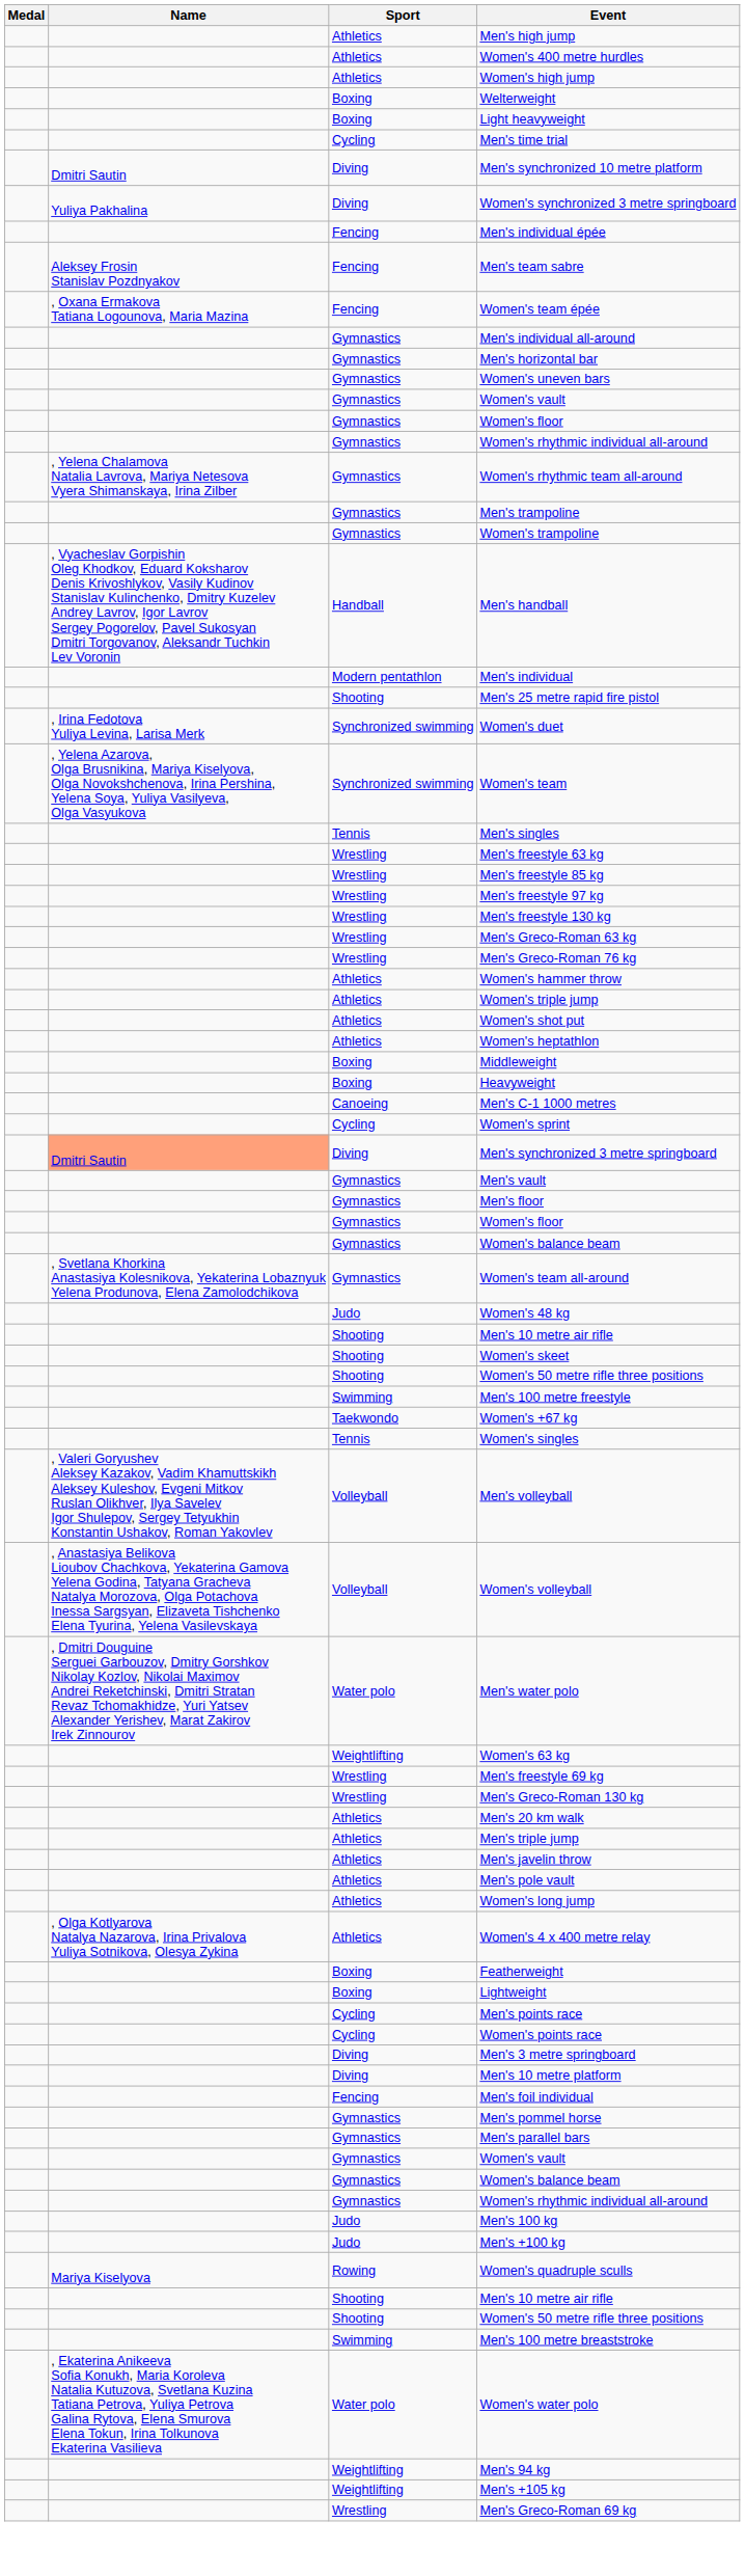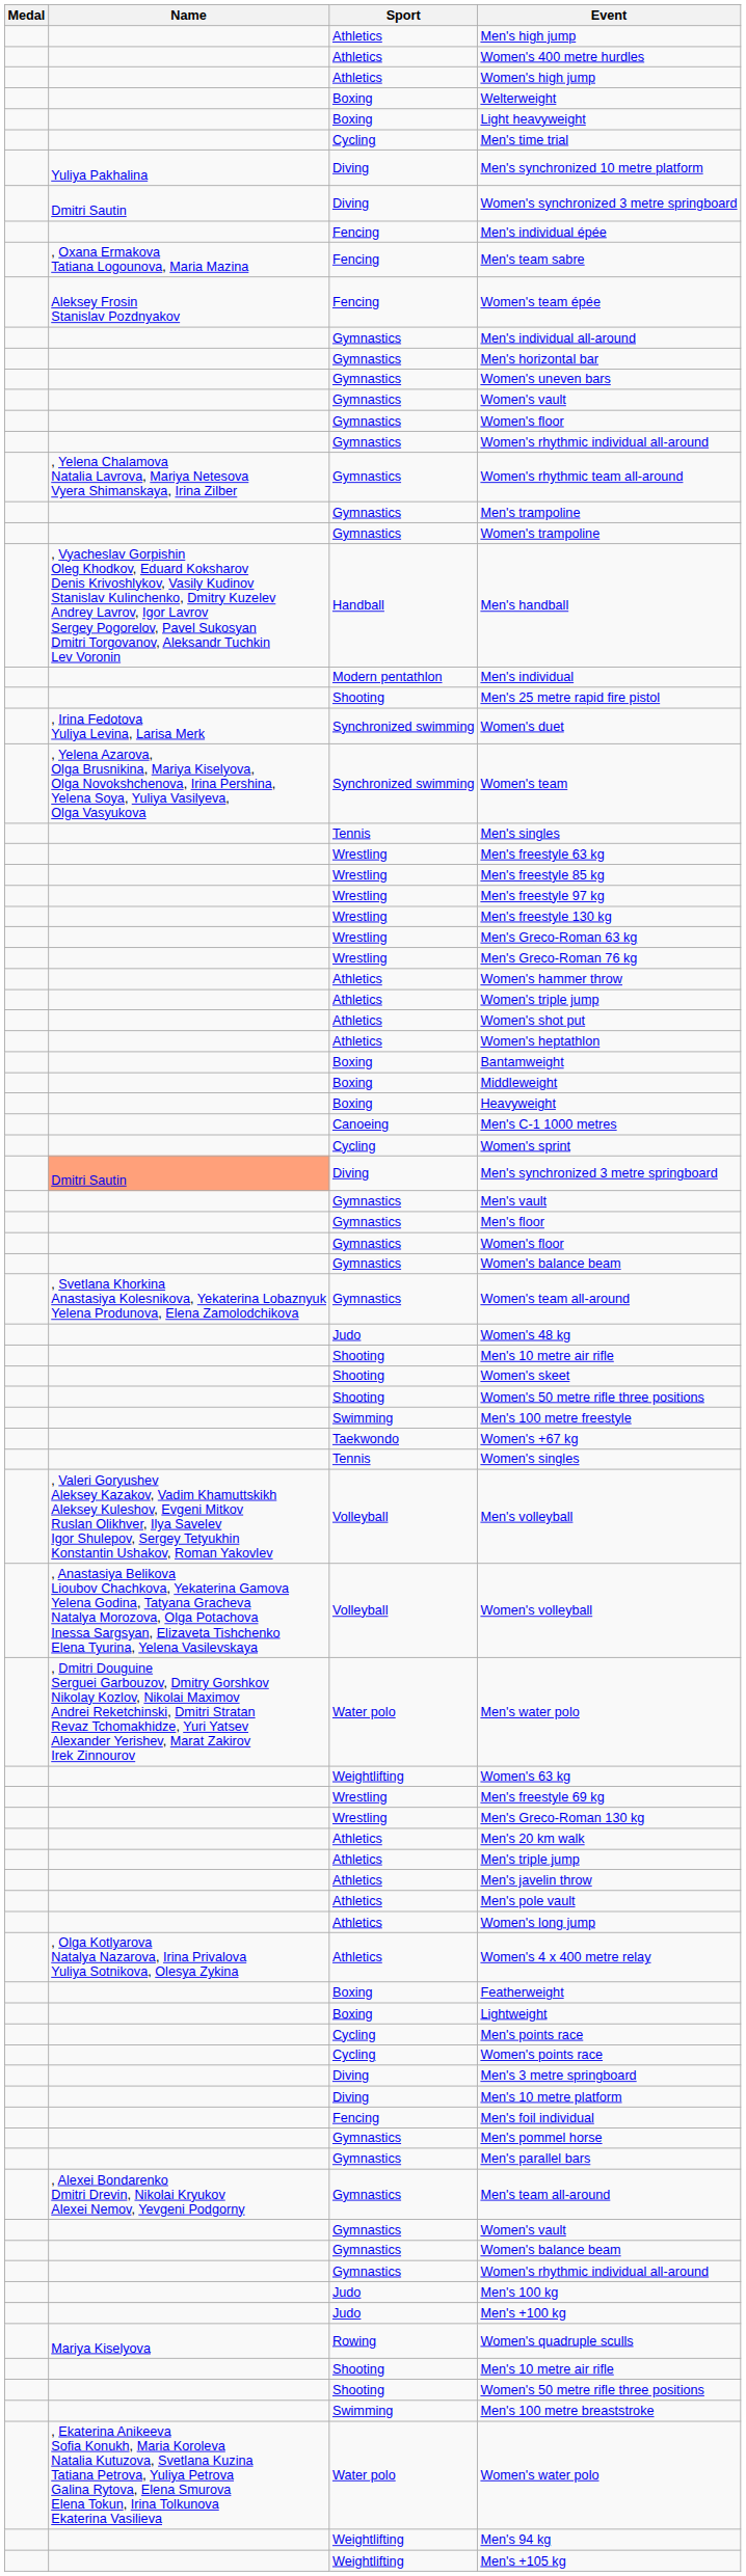 <table class="wikitable sortable" style="font-size:90%">
 <tr>
 <th>Medal</th>
 <th>Name</th>
 <th>Sport</th>
 <th>Event</th>
 </tr>
 <tr>
 <td></td>
 <td></td>
 <td><a href='#'>Athletics</a></td>
 <td><a href='#'>Men's high jump</a></td>
 </tr>
 <tr>
 <td></td>
 <td></td>
 <td><a href='#'>Athletics</a></td>
 <td><a href='#'>Women's 400 metre hurdles</a></td>
 </tr>
 <tr>
 <td></td>
 <td></td>
 <td><a href='#'>Athletics</a></td>
 <td><a href='#'>Women's high jump</a></td>
 </tr>
 <tr>
 <td></td>
 <td></td>
 <td><a href='#'>Boxing</a></td>
 <td><a href='#'>Welterweight</a></td>
 </tr>
 <tr>
 <td></td>
 <td></td>
 <td><a href='#'>Boxing</a></td>
 <td><a href='#'>Light heavyweight</a></td>
 </tr>
 <tr>
 <td></td>
 <td></td>
 <td><a href='#'>Cycling</a></td>
 <td><a href='#'>Men's time trial</a></td>
 </tr>
 <tr>
 <td></td>
-<td><br><a href='#'>Dmitri Sautin</a></td>
+<td><br><a href='#'>Yuliya Pakhalina</a></td>
 <td><a href='#'>Diving</a></td>
 <td><a href='#'>Men's synchronized 10 metre platform</a></td>
 </tr>
 <tr>
 <td></td>
-<td><br><a href='#'>Yuliya Pakhalina</a></td>
+<td><br><a href='#'>Dmitri Sautin</a></td>
 <td><a href='#'>Diving</a></td>
 <td><a href='#'>Women's synchronized 3 metre springboard</a></td>
 </tr>
 <tr>
 <td></td>
 <td></td>
 <td><a href='#'>Fencing</a></td>
 <td><a href='#'>Men's individual épée</a></td>
 </tr>
 <tr>
 <td></td>
-<td><br><a href='#'>Aleksey Frosin</a><br><a href='#'>Stanislav Pozdnyakov</a></td>
+<td>, <a href='#'>Oxana Ermakova</a><br><a href='#'>Tatiana Logounova</a>, <a href='#'>Maria Mazina</a></td>
 <td><a href='#'>Fencing</a></td>
 <td><a href='#'>Men's team sabre</a></td>
 </tr>
 <tr>
 <td></td>
-<td>, <a href='#'>Oxana Ermakova</a><br><a href='#'>Tatiana Logounova</a>, <a href='#'>Maria Mazina</a></td>
+<td><br><a href='#'>Aleksey Frosin</a><br><a href='#'>Stanislav Pozdnyakov</a></td>
 <td><a href='#'>Fencing</a></td>
 <td><a href='#'>Women's team épée</a></td>
 </tr>
 <tr>
 <td></td>
 <td></td>
 <td><a href='#'>Gymnastics</a></td>
 <td><a href='#'>Men's individual all-around</a></td>
 </tr>
 <tr>
 <td></td>
 <td></td>
 <td><a href='#'>Gymnastics</a></td>
 <td><a href='#'>Men's horizontal bar</a></td>
 </tr>
 <tr>
 <td></td>
 <td></td>
 <td><a href='#'>Gymnastics</a></td>
 <td><a href='#'>Women's uneven bars</a></td>
 </tr>
 <tr>
 <td></td>
 <td></td>
 <td><a href='#'>Gymnastics</a></td>
 <td><a href='#'>Women's vault</a></td>
 </tr>
 <tr>
 <td></td>
 <td></td>
 <td><a href='#'>Gymnastics</a></td>
 <td><a href='#'>Women's floor</a></td>
 </tr>
 <tr>
 <td></td>
 <td></td>
 <td><a href='#'>Gymnastics</a></td>
 <td><a href='#'>Women's rhythmic individual all-around</a></td>
 </tr>
 <tr>
 <td></td>
 <td>, <a href='#'>Yelena Chalamova</a><br><a href='#'>Natalia Lavrova</a>, <a href='#'>Mariya Netesova</a><br><a href='#'>Vyera Shimanskaya</a>, <a href='#'>Irina Zilber</a></td>
 <td><a href='#'>Gymnastics</a></td>
 <td><a href='#'>Women's rhythmic team all-around</a></td>
 </tr>
 <tr>
 <td></td>
 <td></td>
 <td><a href='#'>Gymnastics</a></td>
 <td><a href='#'>Men's trampoline</a></td>
 </tr>
 <tr>
 <td></td>
 <td></td>
 <td><a href='#'>Gymnastics</a></td>
 <td><a href='#'>Women's trampoline</a></td>
 </tr>
 <tr>
 <td></td>
 <td>, <a href='#'>Vyacheslav Gorpishin</a><br><a href='#'>Oleg Khodkov</a>, <a href='#'>Eduard Koksharov</a><br><a href='#'>Denis Krivoshlykov</a>, <a href='#'>Vasily Kudinov</a><br><a href='#'>Stanislav Kulinchenko</a>, <a href='#'>Dmitry Kuzelev</a><br><a href='#'>Andrey Lavrov</a>, <a href='#'>Igor Lavrov</a><br><a href='#'>Sergey Pogorelov</a>, <a href='#'>Pavel Sukosyan</a><br><a href='#'>Dmitri Torgovanov</a>, <a href='#'>Aleksandr Tuchkin</a><br><a href='#'>Lev Voronin</a></td>
 <td><a href='#'>Handball</a></td>
 <td><a href='#'>Men's handball</a></td>
 </tr>
 <tr>
 <td></td>
 <td></td>
 <td><a href='#'>Modern pentathlon</a></td>
 <td><a href='#'>Men's individual</a></td>
 </tr>
 <tr>
 <td></td>
 <td></td>
 <td><a href='#'>Shooting</a></td>
 <td><a href='#'>Men's 25 metre rapid fire pistol</a></td>
 </tr>
 <tr>
 <td></td>
 <td>, <a href='#'>Irina Fedotova</a><br><a href='#'>Yuliya Levina</a>, <a href='#'>Larisa Merk</a></td>
 <td><a href='#'>Synchronized swimming</a></td>
 <td><a href='#'>Women's duet</a></td>
 </tr>
 <tr>
 <td></td>
 <td>, <a href='#'>Yelena Azarova</a>, <br><a href='#'>Olga Brusnikina</a>, <a href='#'>Mariya Kiselyova</a>, <br><a href='#'>Olga Novokshchenova</a>, <a href='#'>Irina Pershina</a>, <br><a href='#'>Yelena Soya</a>, <a href='#'>Yuliya Vasilyeva</a>, <br><a href='#'>Olga Vasyukova</a></td>
 <td><a href='#'>Synchronized swimming</a></td>
 <td><a href='#'>Women's team</a></td>
 </tr>
 <tr>
 <td></td>
 <td></td>
 <td><a href='#'>Tennis</a></td>
 <td><a href='#'>Men's singles</a></td>
 </tr>
 <tr>
 <td></td>
 <td></td>
 <td><a href='#'>Wrestling</a></td>
 <td><a href='#'>Men's freestyle 63 kg</a></td>
 </tr>
 <tr>
 <td></td>
 <td></td>
 <td><a href='#'>Wrestling</a></td>
 <td><a href='#'>Men's freestyle 85 kg</a></td>
 </tr>
 <tr>
 <td></td>
 <td></td>
 <td><a href='#'>Wrestling</a></td>
 <td><a href='#'>Men's freestyle 97 kg</a></td>
 </tr>
 <tr>
 <td></td>
 <td></td>
 <td><a href='#'>Wrestling</a></td>
 <td><a href='#'>Men's freestyle 130 kg</a></td>
 </tr>
 <tr>
 <td></td>
 <td></td>
 <td><a href='#'>Wrestling</a></td>
 <td><a href='#'>Men's Greco-Roman 63 kg</a></td>
 </tr>
 <tr>
 <td></td>
 <td></td>
 <td><a href='#'>Wrestling</a></td>
 <td><a href='#'>Men's Greco-Roman 76 kg</a></td>
 </tr>
 <tr>
 <td></td>
 <td></td>
 <td><a href='#'>Athletics</a></td>
 <td><a href='#'>Women's hammer throw</a></td>
 </tr>
 <tr>
 <td></td>
 <td></td>
 <td><a href='#'>Athletics</a></td>
 <td><a href='#'>Women's triple jump</a></td>
 </tr>
 <tr>
 <td></td>
 <td></td>
 <td><a href='#'>Athletics</a></td>
 <td><a href='#'>Women's shot put</a></td>
 </tr>
 <tr>
 <td></td>
 <td></td>
 <td><a href='#'>Athletics</a></td>
 <td><a href='#'>Women's heptathlon</a></td>
+</tr>
+<tr>
+<td></td>
+<td></td>
+<td><a href='#'>Boxing</a></td>
+<td><a href='#'>Bantamweight</a></td>
 </tr>
 <tr>
 <td></td>
 <td></td>
 <td><a href='#'>Boxing</a></td>
 <td><a href='#'>Middleweight</a></td>
 </tr>
 <tr>
 <td></td>
 <td></td>
 <td><a href='#'>Boxing</a></td>
 <td><a href='#'>Heavyweight</a></td>
 </tr>
 <tr>
 <td></td>
 <td></td>
 <td><a href='#'>Canoeing</a></td>
 <td><a href='#'>Men's C-1 1000 metres</a></td>
 </tr>
 <tr>
 <td></td>
 <td></td>
 <td><a href='#'>Cycling</a></td>
 <td><a href='#'>Women's sprint</a></td>
 </tr>
 <tr>
 <td></td>
 <td style="background: lightsalmon;"><br><a href='#'>Dmitri Sautin</a></td>
 <td><a href='#'>Diving</a></td>
 <td><a href='#'>Men's synchronized 3 metre springboard</a></td>
 </tr>
 <tr>
 <td></td>
 <td></td>
 <td><a href='#'>Gymnastics</a></td>
 <td><a href='#'>Men's vault</a></td>
 </tr>
 <tr>
 <td></td>
 <td></td>
 <td><a href='#'>Gymnastics</a></td>
 <td><a href='#'>Men's floor</a></td>
 </tr>
 <tr>
 <td></td>
 <td></td>
 <td><a href='#'>Gymnastics</a></td>
 <td><a href='#'>Women's floor</a></td>
 </tr>
 <tr>
 <td></td>
 <td></td>
 <td><a href='#'>Gymnastics</a></td>
 <td><a href='#'>Women's balance beam</a></td>
 </tr>
 <tr>
 <td></td>
 <td>, <a href='#'>Svetlana Khorkina</a><br><a href='#'>Anastasiya Kolesnikova</a>, <a href='#'>Yekaterina Lobaznyuk</a><br><a href='#'>Yelena Produnova</a>, <a href='#'>Elena Zamolodchikova</a></td>
 <td><a href='#'>Gymnastics</a></td>
 <td><a href='#'>Women's team all-around</a></td>
 </tr>
 <tr>
 <td></td>
 <td></td>
 <td><a href='#'>Judo</a></td>
 <td><a href='#'>Women's 48 kg</a></td>
 </tr>
 <tr>
 <td></td>
 <td></td>
 <td><a href='#'>Shooting</a></td>
 <td><a href='#'>Men's 10 metre air rifle</a></td>
 </tr>
 <tr>
 <td></td>
 <td></td>
 <td><a href='#'>Shooting</a></td>
 <td><a href='#'>Women's skeet</a></td>
 </tr>
 <tr>
 <td></td>
 <td></td>
 <td><a href='#'>Shooting</a></td>
 <td><a href='#'>Women's 50 metre rifle three positions</a></td>
 </tr>
 <tr>
 <td></td>
 <td></td>
 <td><a href='#'>Swimming</a></td>
 <td><a href='#'>Men's 100 metre freestyle</a></td>
 </tr>
 <tr>
 <td></td>
 <td></td>
 <td><a href='#'>Taekwondo</a></td>
 <td><a href='#'>Women's +67 kg</a></td>
 </tr>
 <tr>
 <td></td>
 <td></td>
 <td><a href='#'>Tennis</a></td>
 <td><a href='#'>Women's singles</a></td>
 </tr>
 <tr>
 <td></td>
 <td>, <a href='#'>Valeri Goryushev</a><br><a href='#'>Aleksey Kazakov</a>, <a href='#'>Vadim Khamuttskikh</a><br><a href='#'>Aleksey Kuleshov</a>, <a href='#'>Evgeni Mitkov</a><br><a href='#'>Ruslan Olikhver</a>, <a href='#'>Ilya Savelev</a><br><a href='#'>Igor Shulepov</a>, <a href='#'>Sergey Tetyukhin</a><br><a href='#'>Konstantin Ushakov</a>, <a href='#'>Roman Yakovlev</a></td>
 <td><a href='#'>Volleyball</a></td>
 <td><a href='#'>Men's volleyball</a></td>
 </tr>
 <tr>
 <td></td>
 <td>, <a href='#'>Anastasiya Belikova</a><br><a href='#'>Lioubov Chachkova</a>, <a href='#'>Yekaterina Gamova</a><br><a href='#'>Yelena Godina</a>, <a href='#'>Tatyana Gracheva</a><br><a href='#'>Natalya Morozova</a>, <a href='#'>Olga Potachova</a><br><a href='#'>Inessa Sargsyan</a>, <a href='#'>Elizaveta Tishchenko</a><br><a href='#'>Elena Tyurina</a>, <a href='#'>Yelena Vasilevskaya</a></td>
 <td><a href='#'>Volleyball</a></td>
 <td><a href='#'>Women's volleyball</a></td>
 </tr>
 <tr>
 <td></td>
 <td>, <a href='#'>Dmitri Douguine</a> <br> <a href='#'>Serguei Garbouzov</a>, <a href='#'>Dmitry Gorshkov</a><br><a href='#'>Nikolay Kozlov</a>, <a href='#'>Nikolai Maximov</a> <br><a href='#'>Andrei Reketchinski</a>, <a href='#'>Dmitri Stratan</a> <br><a href='#'>Revaz Tchomakhidze</a>, <a href='#'>Yuri Yatsev</a> <br><a href='#'>Alexander Yerishev</a>, <a href='#'>Marat Zakirov</a> <br><a href='#'>Irek Zinnourov</a></td>
 <td><a href='#'>Water polo</a></td>
 <td><a href='#'>Men's water polo</a></td>
 </tr>
 <tr>
 <td></td>
 <td></td>
 <td><a href='#'>Weightlifting</a></td>
 <td><a href='#'>Women's 63 kg</a></td>
 </tr>
 <tr>
 <td></td>
 <td></td>
 <td><a href='#'>Wrestling</a></td>
 <td><a href='#'>Men's freestyle 69 kg</a></td>
 </tr>
 <tr>
 <td></td>
 <td></td>
 <td><a href='#'>Wrestling</a></td>
 <td><a href='#'>Men's Greco-Roman 130 kg</a></td>
 </tr>
 <tr>
 <td></td>
 <td></td>
 <td><a href='#'>Athletics</a></td>
 <td><a href='#'>Men's 20 km walk</a></td>
 </tr>
 <tr>
 <td></td>
 <td></td>
 <td><a href='#'>Athletics</a></td>
 <td><a href='#'>Men's triple jump</a></td>
 </tr>
 <tr>
 <td></td>
 <td></td>
 <td><a href='#'>Athletics</a></td>
 <td><a href='#'>Men's javelin throw</a></td>
 </tr>
 <tr>
 <td></td>
 <td></td>
 <td><a href='#'>Athletics</a></td>
 <td><a href='#'>Men's pole vault</a></td>
 </tr>
 <tr>
 <td></td>
 <td></td>
 <td><a href='#'>Athletics</a></td>
 <td><a href='#'>Women's long jump</a></td>
 </tr>
 <tr>
 <td></td>
 <td>, <a href='#'>Olga Kotlyarova</a><br><a href='#'>Natalya Nazarova</a>, <a href='#'>Irina Privalova</a><br><a href='#'>Yuliya Sotnikova</a>, <a href='#'>Olesya Zykina</a></td>
 <td><a href='#'>Athletics</a></td>
 <td><a href='#'>Women's 4 x 400 metre relay</a></td>
 </tr>
 <tr>
 <td></td>
 <td></td>
 <td><a href='#'>Boxing</a></td>
 <td><a href='#'>Featherweight</a></td>
 </tr>
 <tr>
 <td></td>
 <td></td>
 <td><a href='#'>Boxing</a></td>
 <td><a href='#'>Lightweight</a></td>
 </tr>
 <tr>
 <td></td>
 <td></td>
 <td><a href='#'>Cycling</a></td>
 <td><a href='#'>Men's points race</a></td>
 </tr>
 <tr>
 <td></td>
 <td></td>
 <td><a href='#'>Cycling</a></td>
 <td><a href='#'>Women's points race</a></td>
 </tr>
 <tr>
 <td></td>
 <td></td>
 <td><a href='#'>Diving</a></td>
 <td><a href='#'>Men's 3 metre springboard</a></td>
 </tr>
 <tr>
 <td></td>
 <td></td>
 <td><a href='#'>Diving</a></td>
 <td><a href='#'>Men's 10 metre platform</a></td>
 </tr>
 <tr>
 <td></td>
 <td></td>
 <td><a href='#'>Fencing</a></td>
 <td><a href='#'>Men's foil individual</a></td>
 </tr>
 <tr>
 <td></td>
 <td></td>
 <td><a href='#'>Gymnastics</a></td>
 <td><a href='#'>Men's pommel horse</a></td>
 </tr>
 <tr>
 <td></td>
 <td></td>
 <td><a href='#'>Gymnastics</a></td>
 <td><a href='#'>Men's parallel bars</a></td>
 </tr>
 <tr>
 <td></td>
+<td>, <a href='#'>Alexei Bondarenko</a><br><a href='#'>Dmitri Drevin</a>, <a href='#'>Nikolai Kryukov</a><br><a href='#'>Alexei Nemov</a>, <a href='#'>Yevgeni Podgorny</a></td>
+<td><a href='#'>Gymnastics</a></td>
+<td><a href='#'>Men's team all-around</a></td>
+</tr>
+<tr>
+<td></td>
 <td></td>
 <td><a href='#'>Gymnastics</a></td>
 <td><a href='#'>Women's vault</a></td>
 </tr>
 <tr>
 <td></td>
 <td></td>
 <td><a href='#'>Gymnastics</a></td>
 <td><a href='#'>Women's balance beam</a></td>
 </tr>
 <tr>
 <td></td>
 <td></td>
 <td><a href='#'>Gymnastics</a></td>
 <td><a href='#'>Women's rhythmic individual all-around</a></td>
 </tr>
 <tr>
 <td></td>
 <td></td>
 <td><a href='#'>Judo</a></td>
 <td><a href='#'>Men's 100 kg</a></td>
 </tr>
 <tr>
 <td></td>
 <td></td>
 <td><a href='#'>Judo</a></td>
 <td><a href='#'>Men's +100 kg</a></td>
 </tr>
 <tr>
 <td></td>
 <td><br><a href='#'>Mariya Kiselyova</a></td>
 <td><a href='#'>Rowing</a></td>
 <td><a href='#'>Women's quadruple sculls</a></td>
 </tr>
 <tr>
 <td></td>
 <td></td>
 <td><a href='#'>Shooting</a></td>
 <td><a href='#'>Men's 10 metre air rifle</a></td>
 </tr>
 <tr>
 <td></td>
 <td></td>
 <td><a href='#'>Shooting</a></td>
 <td><a href='#'>Women's 50 metre rifle three positions</a></td>
 </tr>
 <tr>
 <td></td>
 <td></td>
 <td><a href='#'>Swimming</a></td>
 <td><a href='#'>Men's 100 metre breaststroke</a></td>
 </tr>
 <tr>
 <td></td>
 <td>, <a href='#'>Ekaterina Anikeeva</a><br> <a href='#'>Sofia Konukh</a>, <a href='#'>Maria Koroleva</a> <br><a href='#'>Natalia Kutuzova</a>, <a href='#'>Svetlana Kuzina</a> <br><a href='#'>Tatiana Petrova</a>, <a href='#'>Yuliya Petrova</a> <br><a href='#'>Galina Rytova</a>, <a href='#'>Elena Smurova</a> <br><a href='#'>Elena Tokun</a>, <a href='#'>Irina Tolkunova</a> <br><a href='#'>Ekaterina Vasilieva</a></td>
 <td><a href='#'>Water polo</a></td>
 <td><a href='#'>Women's water polo</a></td>
 </tr>
 <tr>
 <td></td>
 <td></td>
 <td><a href='#'>Weightlifting</a></td>
 <td><a href='#'>Men's 94 kg</a></td>
 </tr>
 <tr>
 <td></td>
 <td></td>
 <td><a href='#'>Weightlifting</a></td>
 <td><a href='#'>Men's +105 kg</a></td>
 </tr>
-<tr>
-<td></td>
-<td></td>
-<td><a href='#'>Wrestling</a></td>
-<td><a href='#'>Men's Greco-Roman 69 kg</a></td>
-</tr>
 </table>
